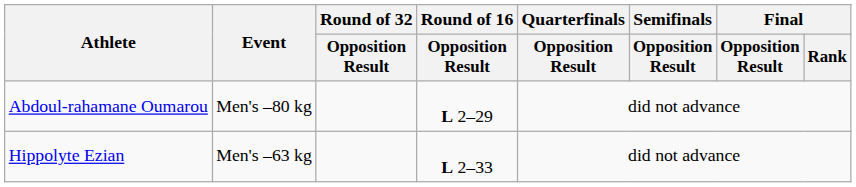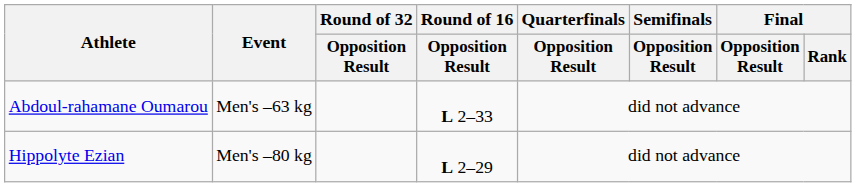 <table class="wikitable" style="text-align:left; font-size:90%">
 <tr>
 <th rowspan="2">Athlete</th>
 <th rowspan="2">Event</th>
 <th>Round of 32</th>
 <th>Round of 16</th>
 <th>Quarterfinals</th>
 <th>Semifinals</th>
 <th colspan=2>Final</th>
 </tr>
 <tr style="font-size: 95%">
 <th>Opposition<br>Result</th>
 <th>Opposition<br>Result</th>
 <th>Opposition<br>Result</th>
 <th>Opposition<br>Result</th>
 <th>Opposition<br>Result</th>
 <th>Rank</th>
 </tr>
 <tr align=center>
 <td align=left><a href='#'>Abdoul-rahamane Oumarou</a></td>
+<td align=left>Men's –63 kg</td>
+<td></td>
+<td><br><strong>L</strong> 2–33</td>
+<td colspan=4>did not advance</td>
+</tr>
+<tr align=center>
+<td align=left><a href='#'>Hippolyte Ezian</a></td>
 <td align=left>Men's –80 kg</td>
 <td></td>
 <td><br><strong>L</strong> 2–29</td>
 <td colspan=4>did not advance</td>
 </tr>
-<tr align=center>
-<td align=left><a href='#'>Hippolyte Ezian</a></td>
-<td align=left>Men's –63 kg</td>
-<td></td>
-<td><br><strong>L</strong> 2–33</td>
-<td colspan=4>did not advance</td>
-</tr>
 </table>
